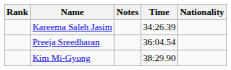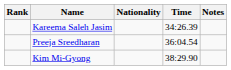 <table class="wikitable sortable" style="text-align:center;font-size:95%">
 <tr>
 <th>Rank</th>
 <th>Name</th>
+<th>Nationality</th>
+<th>Time</th>
 <th>Notes</th>
-<th>Time</th>
-<th>Nationality</th>
 </tr>
 <tr>
 <td></td>
 <td align=left><a href='#'>Kareema Saleh Jasim</a></td>
+<td align=left></td>
+<td>34:26.39</td>
 <td></td>
-<td>34:26.39</td>
-<td align=left></td>
 </tr>
 <tr>
 <td></td>
 <td align=left><a href='#'>Preeja Sreedharan</a></td>
+<td align=left></td>
+<td>36:04.54</td>
 <td></td>
-<td>36:04.54</td>
-<td align=left></td>
 </tr>
 <tr>
 <td></td>
 <td align=left><a href='#'>Kim Mi-Gyong</a></td>
+<td align=left></td>
+<td>38:29.90</td>
 <td></td>
-<td>38:29.90</td>
-<td align=left></td>
 </tr>
 </table>
